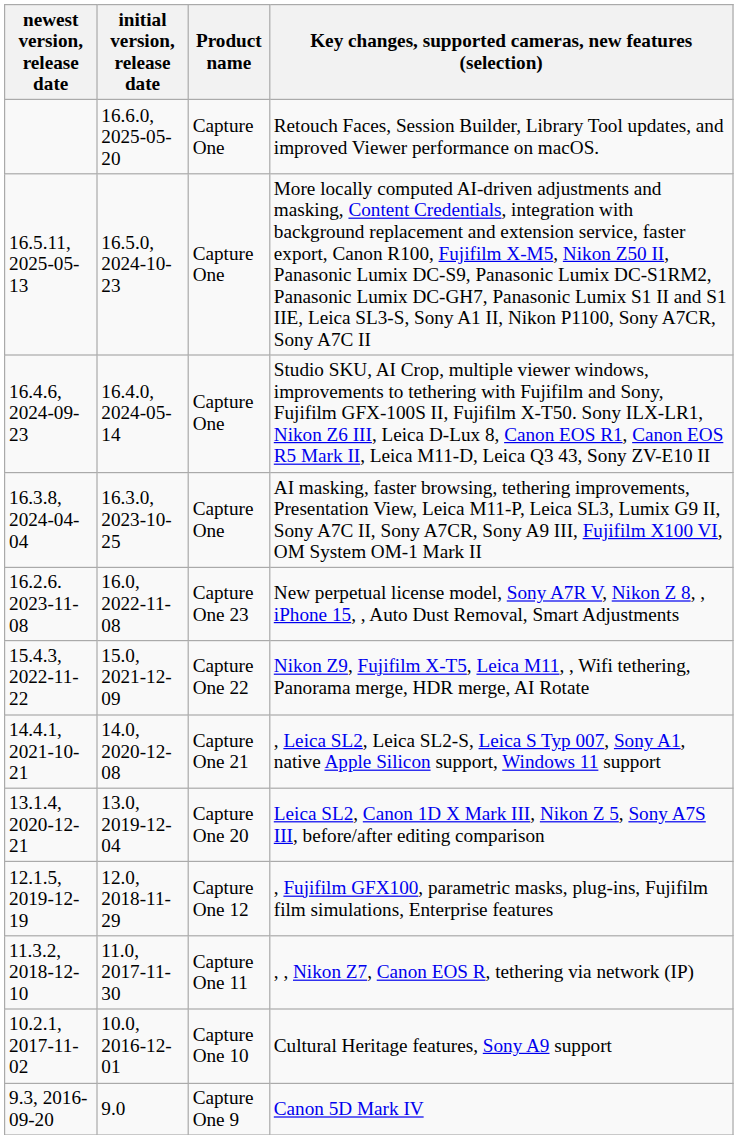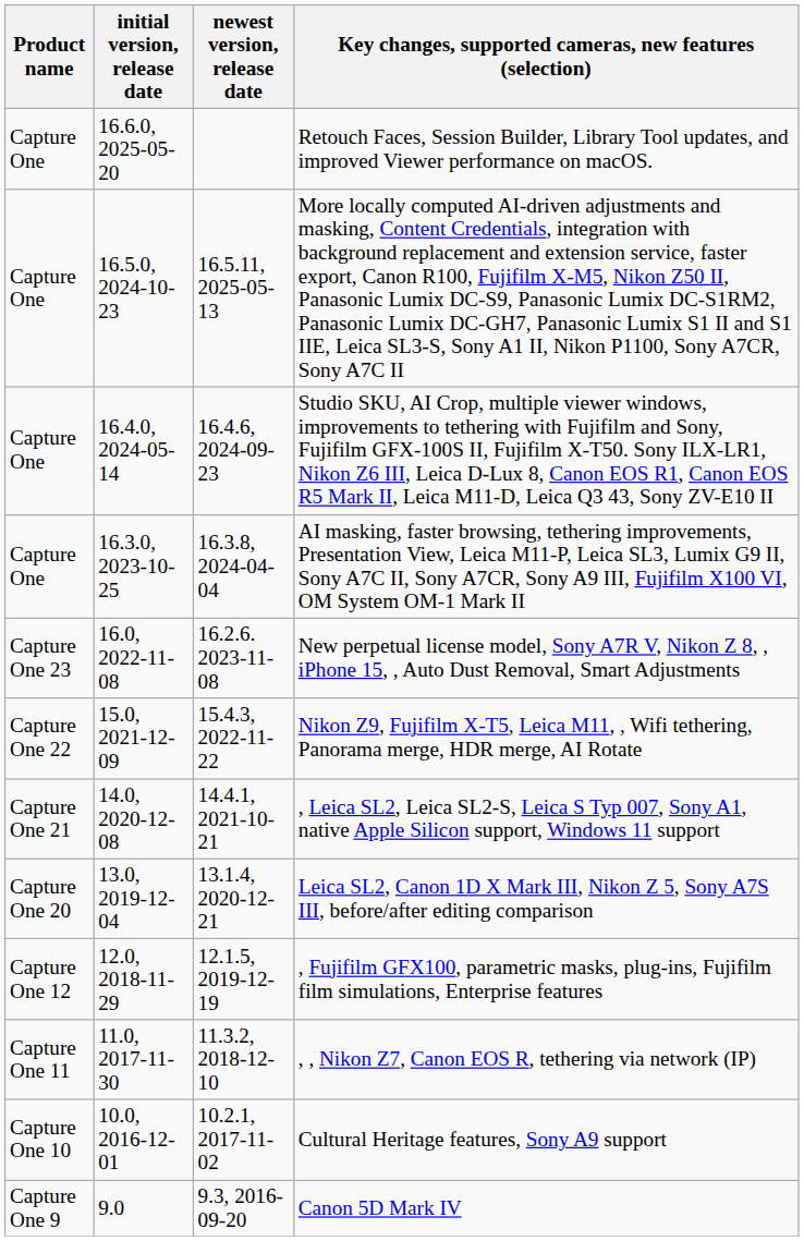 <table class="wikitable">
 <tr>
+<th>Product name</th>
+<th>initial version, release date</th>
 <th>newest version, release date</th>
-<th>initial version, release date</th>
-<th>Product name</th>
 <th>Key changes, supported cameras, new features (selection)</th>
 </tr>
 <tr>
+<td>Capture One</td>
+<td>16.6.0, 2025-05-20</td>
 <td></td>
-<td>16.6.0, 2025-05-20</td>
-<td>Capture One</td>
 <td>Retouch Faces, Session Builder, Library Tool updates, and improved Viewer performance on macOS.</td>
 </tr>
 <tr>
+<td>Capture One</td>
+<td>16.5.0, 2024-10-23</td>
 <td>16.5.11, 2025-05-13</td>
-<td>16.5.0, 2024-10-23</td>
-<td>Capture One</td>
 <td>More locally computed AI-driven adjustments and masking, <a href='#'>Content Credentials</a>, integration with  background replacement and extension service, faster export, Canon R100, <a href='#'>Fujifilm X-M5</a>, <a href='#'>Nikon Z50 II</a>, Panasonic Lumix DC-S9, Panasonic Lumix DC-S1RM2, Panasonic Lumix DC-GH7, Panasonic Lumix S1 II and S1 IIE, Leica SL3-S, Sony A1 II, Nikon P1100, Sony A7CR, Sony A7C II</td>
 </tr>
 <tr>
+<td>Capture One</td>
+<td>16.4.0, 2024-05-14</td>
 <td>16.4.6, 2024-09-23</td>
-<td>16.4.0, 2024-05-14</td>
-<td>Capture One</td>
 <td>Studio SKU, AI Crop, multiple viewer windows, improvements to tethering with Fujifilm and Sony, Fujifilm GFX-100S II, Fujifilm X-T50. Sony ILX-LR1, <a href='#'>Nikon Z6 III</a>, Leica D-Lux 8, <a href='#'>Canon EOS R1</a>, <a href='#'>Canon EOS R5 Mark II</a>, Leica M11-D, Leica Q3 43, Sony ZV-E10 II</td>
 </tr>
 <tr>
+<td>Capture One</td>
+<td>16.3.0, 2023-10-25</td>
 <td>16.3.8, 2024-04-04</td>
-<td>16.3.0, 2023-10-25</td>
-<td>Capture One</td>
 <td>AI masking, faster browsing, tethering improvements, Presentation View,  Leica M11-P, Leica SL3, Lumix G9 II, Sony A7C II, Sony A7CR, Sony A9 III, <a href='#'>Fujifilm X100 VI</a>, OM System OM-1 Mark II</td>
 </tr>
 <tr>
+<td>Capture One 23</td>
+<td>16.0, 2022-11-08</td>
 <td>16.2.6. 2023-11-08</td>
-<td>16.0, 2022-11-08</td>
-<td>Capture One 23</td>
 <td>New perpetual license model, <a href='#'>Sony A7R V</a>, <a href='#'>Nikon Z 8</a>, , <a href='#'>iPhone 15</a>, , Auto Dust Removal, Smart Adjustments</td>
 </tr>
 <tr>
+<td>Capture One 22</td>
+<td>15.0, 2021-12-09</td>
 <td>15.4.3, 2022-11-22</td>
-<td>15.0, 2021-12-09</td>
-<td>Capture One 22</td>
 <td><a href='#'>Nikon Z9</a>, <a href='#'>Fujifilm X-T5</a>, <a href='#'>Leica M11</a>, , Wifi tethering, Panorama merge, HDR merge, AI Rotate</td>
 </tr>
 <tr>
+<td>Capture One 21</td>
+<td>14.0, 2020-12-08</td>
 <td>14.4.1, 2021-10-21</td>
-<td>14.0, 2020-12-08</td>
-<td>Capture One 21</td>
 <td>, <a href='#'>Leica SL2</a>, Leica SL2-S, <a href='#'>Leica S Typ 007</a>, <a href='#'>Sony A1</a>, native <a href='#'>Apple Silicon</a> support, <a href='#'>Windows 11</a> support</td>
 </tr>
 <tr>
+<td>Capture One 20</td>
+<td>13.0, 2019-12-04</td>
 <td>13.1.4, 2020-12-21</td>
-<td>13.0, 2019-12-04</td>
-<td>Capture One 20</td>
 <td><a href='#'>Leica SL2</a>, <a href='#'>Canon 1D X Mark III</a>, <a href='#'>Nikon Z 5</a>, <a href='#'>Sony A7S III</a>, before/after editing comparison</td>
 </tr>
 <tr>
+<td>Capture One 12</td>
+<td>12.0, 2018-11-29</td>
 <td>12.1.5, 2019-12-19</td>
-<td>12.0, 2018-11-29</td>
-<td>Capture One 12</td>
 <td>, <a href='#'>Fujifilm GFX100</a>, parametric masks, plug-ins, Fujifilm film simulations, Enterprise features</td>
 </tr>
 <tr>
+<td>Capture One 11</td>
+<td>11.0, 2017-11-30</td>
 <td>11.3.2, 2018-12-10</td>
-<td>11.0, 2017-11-30</td>
-<td>Capture One 11</td>
 <td>, , <a href='#'>Nikon Z7</a>, <a href='#'>Canon EOS R</a>, tethering via network (IP)</td>
 </tr>
 <tr>
+<td>Capture One 10</td>
+<td>10.0, 2016-12-01</td>
 <td>10.2.1, 2017-11-02</td>
-<td>10.0, 2016-12-01</td>
-<td>Capture One 10</td>
 <td>Cultural Heritage features, <a href='#'>Sony A9</a> support</td>
 </tr>
 <tr>
+<td>Capture One 9</td>
+<td>9.0</td>
 <td>9.3, 2016-09-20</td>
-<td>9.0</td>
-<td>Capture One 9</td>
 <td><a href='#'>Canon 5D Mark IV</a></td>
 </tr>
 </table>
